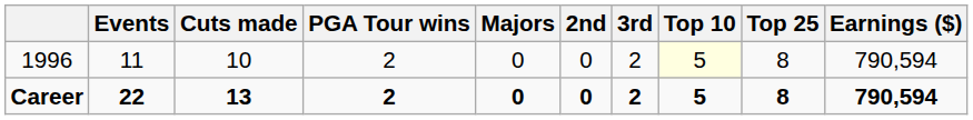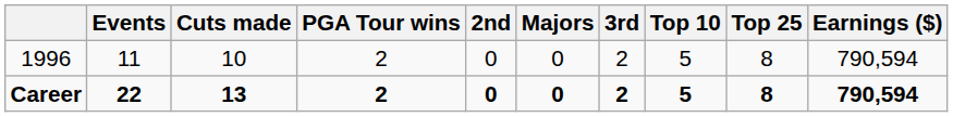 <table class=wikitable style="font-size:95%;text-align:center">
 <tr>
 <th></th>
 <th>Events</th>
 <th>Cuts made</th>
 <th>PGA Tour wins</th>
+<th>2nd</th>
 <th>Majors</th>
-<th>2nd</th>
 <th>3rd</th>
 <th>Top 10</th>
 <th>Top 25</th>
 <th>Earnings ($)</th>
 </tr>
 <tr>
 <td>1996</td>
 <td>11</td>
 <td>10</td>
 <td>2</td>
 <td>0</td>
 <td>0</td>
 <td>2</td>
-<td style="background: lightyellow;">5</td>
+<td>5</td>
 <td>8</td>
 <td>790,594</td>
 </tr>
 <tr>
 <td><strong>Career</strong></td>
 <td><strong>22</strong></td>
 <td><strong>13</strong></td>
 <td><strong>2</strong></td>
 <td><strong>0</strong></td>
 <td><strong>0</strong></td>
 <td><strong>2</strong></td>
 <td><strong>5</strong></td>
 <td><strong>8</strong></td>
 <td><strong>790,594</strong></td>
 </tr>
 </table>
